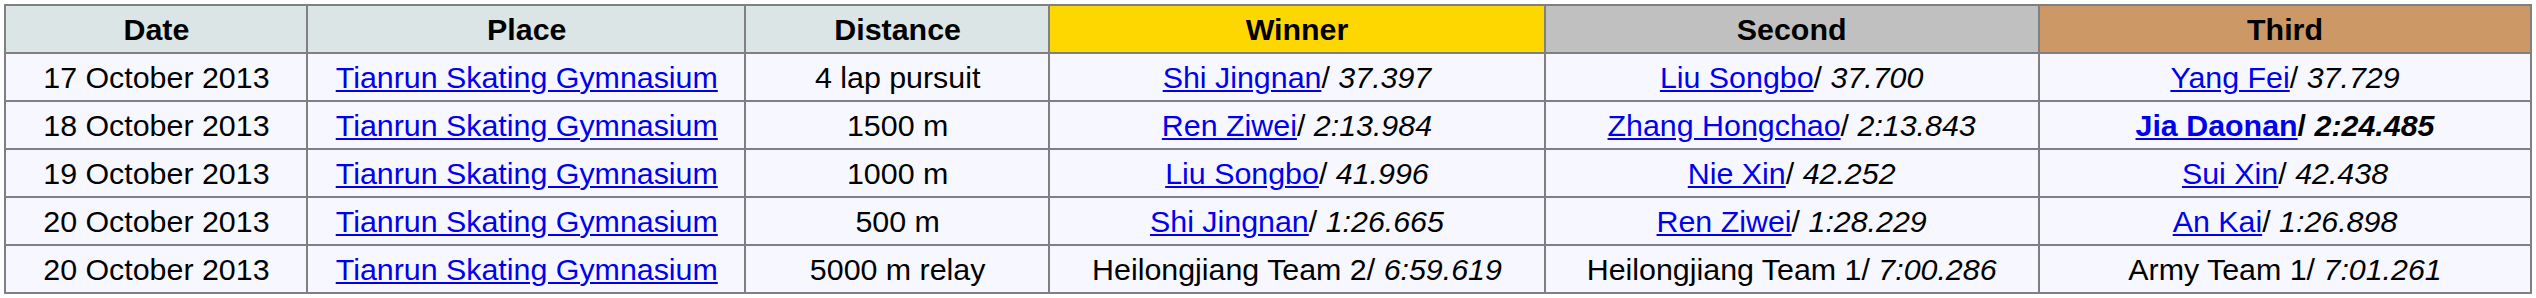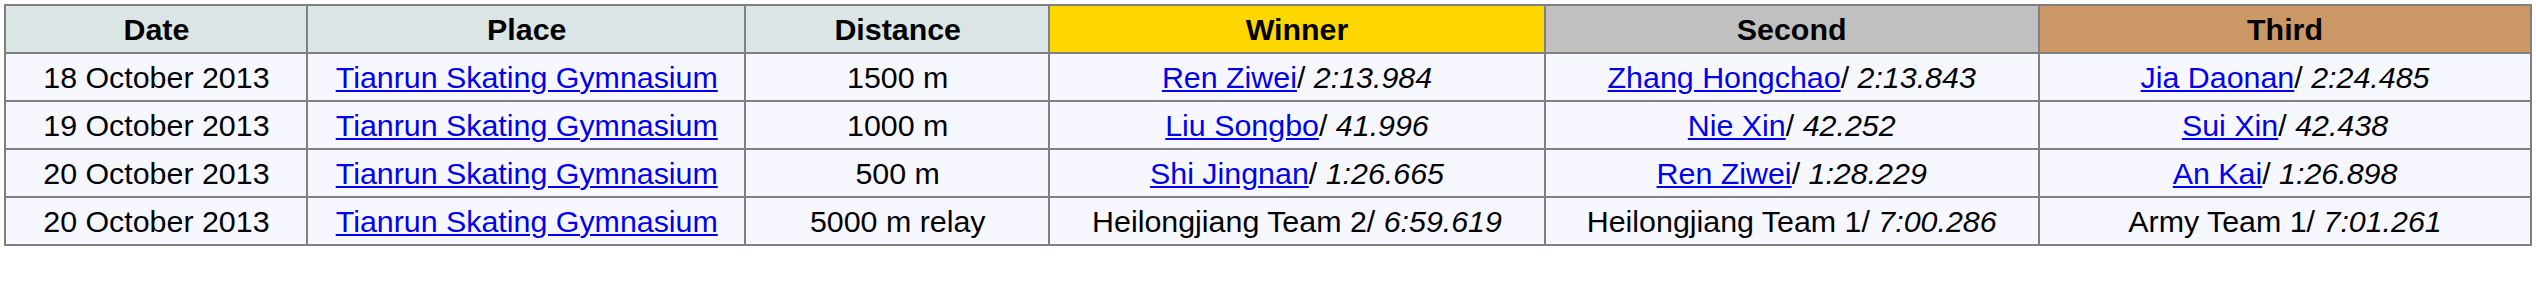 <table bgcolor="#f7f8ff" cellpadding="3" cellspacing="0" border="1" style="font-size: 95%; border: gray solid 1px; border-collapse: collapse;">
 <tr bgcolor="#CCCCCC">
 <td align="center" bgcolor="#DCE5E5" width="150"><strong>Date</strong></td>
 <td align="center" bgcolor="#DCE5E5" width="220"><strong>Place</strong></td>
 <td align="center" bgcolor="#DCE5E5" width="150"><strong>Distance</strong></td>
 <td align="center" bgcolor="gold" width="250"><strong>Winner</strong></td>
 <td align="center" bgcolor="silver" width="250"><strong>Second</strong></td>
 <td align="center" bgcolor="CC9966" width="250"><strong>Third</strong></td>
 </tr>
 <tr align="left">
-<td align="center">17 October 2013</td>
-<td align="center"><a href='#'>Tianrun Skating Gymnasium</a></td>
-<td align="center">4 lap pursuit</td>
-<td align="center"><a href='#'>Shi Jingnan</a>/ <em>37.397</em></td>
-<td align="center"><a href='#'>Liu Songbo</a>/ <em>37.700</em></td>
-<td align="center"><a href='#'>Yang Fei</a>/ <em>37.729</em></td>
-</tr>
-<tr align="left">
 <td align="center">18 October 2013</td>
 <td align="center"><a href='#'>Tianrun Skating Gymnasium</a></td>
 <td align="center">1500 m</td>
 <td align="center"><a href='#'>Ren Ziwei</a>/ <em>2:13.984</em></td>
 <td align="center"><a href='#'>Zhang Hongchao</a>/ <em>2:13.843</em></td>
-<td align="center"><strong><a href='#'>Jia Daonan</a>/ <em>2:24.485</em></strong></td>
+<td align="center"><a href='#'>Jia Daonan</a>/ <em>2:24.485</em></td>
 </tr>
 <tr align="left">
 <td align="center">19 October 2013</td>
 <td align="center"><a href='#'>Tianrun Skating Gymnasium</a></td>
 <td align="center">1000 m</td>
 <td align="center"><a href='#'>Liu Songbo</a>/ <em>41.996</em></td>
 <td align="center"><a href='#'>Nie Xin</a>/ <em>42.252</em></td>
 <td align="center"><a href='#'>Sui Xin</a>/ <em>42.438</em></td>
 </tr>
 <tr align="left">
 <td align="center">20 October 2013</td>
 <td align="center"><a href='#'>Tianrun Skating Gymnasium</a></td>
 <td align="center">500 m</td>
 <td align="center"><a href='#'>Shi Jingnan</a>/ <em>1:26.665</em></td>
 <td align="center"><a href='#'>Ren Ziwei</a>/ <em>1:28.229</em></td>
 <td align="center"><a href='#'>An Kai</a>/ <em>1:26.898</em></td>
 </tr>
 <tr align="left">
 <td align="center">20 October 2013</td>
 <td align="center"><a href='#'>Tianrun Skating Gymnasium</a></td>
 <td align="center">5000 m relay</td>
 <td align="center">Heilongjiang Team 2/ <em>6:59.619</em></td>
 <td align="center">Heilongjiang Team 1/ <em>7:00.286</em></td>
 <td align="center">Army Team 1/ <em>7:01.261</em></td>
 </tr>
 </table>
